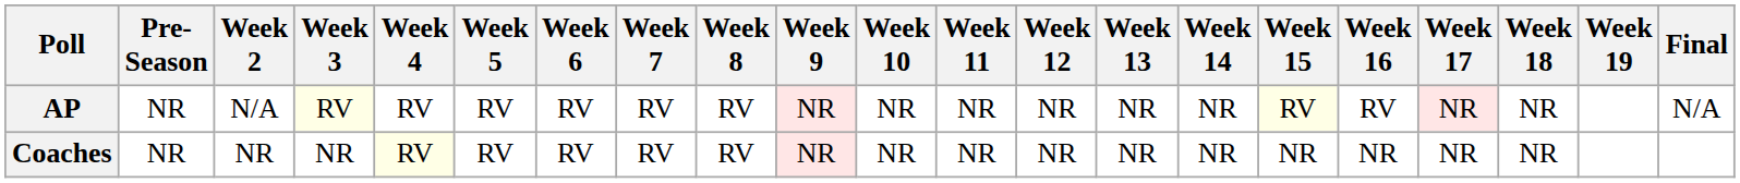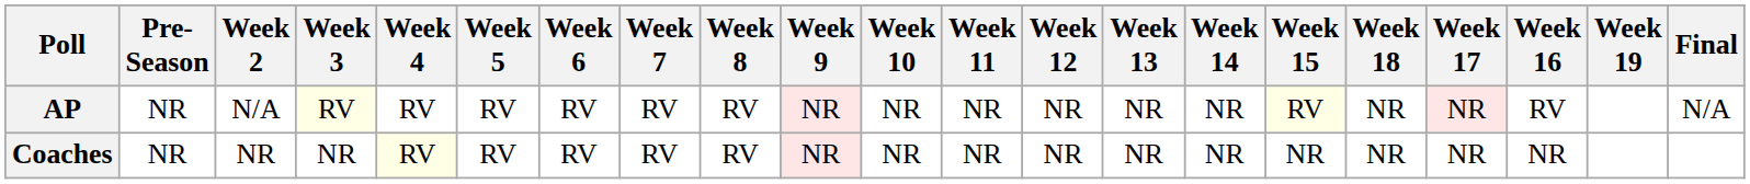 <table class="wikitable" style="white-space:nowrap;font-size:90%">
 <tr>
 <th>Poll</th>
 <th>Pre-<br>Season</th>
 <th>Week<br>2</th>
 <th>Week<br>3</th>
 <th>Week<br>4</th>
 <th>Week<br>5</th>
 <th>Week<br>6</th>
 <th>Week<br>7</th>
 <th>Week<br>8</th>
 <th>Week<br>9</th>
 <th>Week<br>10</th>
 <th>Week<br>11</th>
 <th>Week<br>12</th>
 <th>Week<br>13</th>
 <th>Week<br>14</th>
 <th>Week<br>15</th>
+<th>Week<br>18</th>
+<th>Week<br>17</th>
 <th>Week<br>16</th>
-<th>Week<br>17</th>
-<th>Week<br>18</th>
 <th>Week<br>19</th>
 <th>Final</th>
 </tr>
 <tr style="text-align:center;">
 <th>AP</th>
 <td style="background:#FFF;">NR</td>
 <td style="background:#FFF;">N/A</td>
 <td style="background:#FFFFE6;">RV</td>
 <td style="background:#FFF;">RV</td>
 <td style="background:#FFF;">RV</td>
 <td style="background:#FFF;">RV</td>
 <td style="background:#FFF;">RV</td>
 <td style="background:#FFF;">RV</td>
 <td style="background:#FFE6E6;">NR</td>
 <td style="background:#FFF;">NR</td>
 <td style="background:#FFF;">NR</td>
 <td style="background:#FFF;">NR</td>
 <td style="background:#FFF;">NR</td>
 <td style="background:#FFF;">NR</td>
 <td style="background:#FFFFE6;">RV</td>
+<td style="background:#FFF;">NR</td>
+<td style="background:#FFE6E6;">NR</td>
 <td style="background:#FFF;">RV</td>
-<td style="background:#FFE6E6;">NR</td>
-<td style="background:#FFF;">NR</td>
 <td style="background:#FFF;"></td>
 <td style="background:#FFF;">N/A</td>
 </tr>
 <tr style="text-align:center;">
 <th>Coaches</th>
 <td style="background:#FFF;">NR</td>
 <td style="background:#FFF;">NR</td>
 <td style="background:#FFF;">NR</td>
 <td style="background:#FFFFE6;">RV</td>
 <td style="background:#FFF;">RV</td>
 <td style="background:#FFF;">RV</td>
 <td style="background:#FFF;">RV</td>
 <td style="background:#FFF;">RV</td>
 <td style="background:#FFE6E6;">NR</td>
 <td style="background:#FFF;">NR</td>
 <td style="background:#FFF;">NR</td>
 <td style="background:#FFF;">NR</td>
 <td style="background:#FFF;">NR</td>
 <td style="background:#FFF;">NR</td>
 <td style="background:#FFF;">NR</td>
 <td style="background:#FFF;">NR</td>
 <td style="background:#FFF;">NR</td>
 <td style="background:#FFF;">NR</td>
 <td style="background:#FFF;"></td>
 <td style="background:#FFF;"></td>
 </tr>
 </table>
